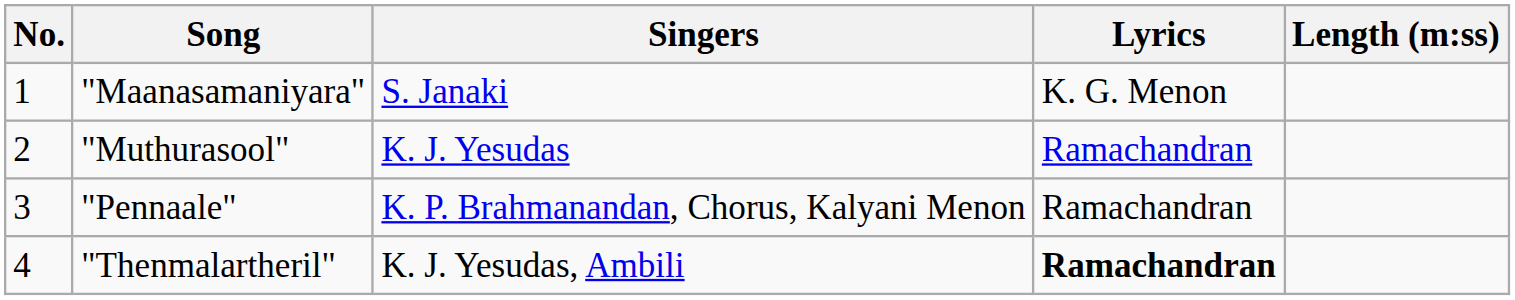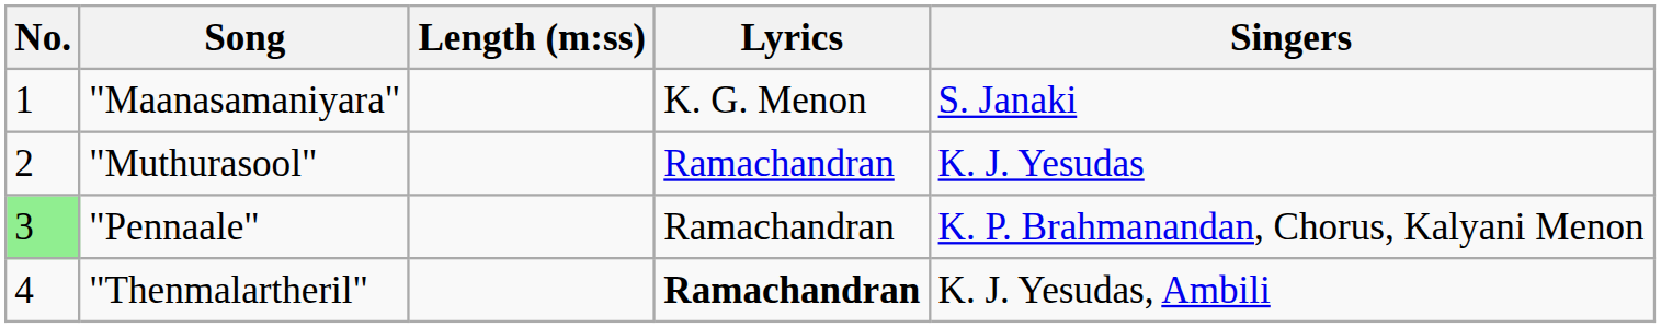 <table class="wikitable" style="font-size:95%;">
 <tr>
 <th>No.</th>
 <th>Song</th>
+<th>Length (m:ss)</th>
+<th>Lyrics</th>
 <th>Singers</th>
-<th>Lyrics</th>
-<th>Length (m:ss)</th>
 </tr>
 <tr>
 <td>1</td>
 <td>"Maanasamaniyara"</td>
+<td></td>
+<td>K. G. Menon</td>
 <td><a href='#'>S. Janaki</a></td>
-<td>K. G. Menon</td>
-<td></td>
 </tr>
 <tr>
 <td>2</td>
 <td>"Muthurasool"</td>
+<td></td>
+<td><a href='#'>Ramachandran</a></td>
 <td><a href='#'>K. J. Yesudas</a></td>
-<td><a href='#'>Ramachandran</a></td>
-<td></td>
 </tr>
 <tr>
-<td>3</td>
+<td style="background: lightgreen;">3</td>
 <td>"Pennaale"</td>
+<td></td>
+<td>Ramachandran</td>
 <td><a href='#'>K. P. Brahmanandan</a>, Chorus, Kalyani Menon</td>
-<td>Ramachandran</td>
-<td></td>
 </tr>
 <tr>
 <td>4</td>
 <td>"Thenmalartheril"</td>
+<td></td>
+<td><strong>Ramachandran</strong></td>
 <td>K. J. Yesudas, <a href='#'>Ambili</a></td>
-<td><strong>Ramachandran</strong></td>
-<td></td>
 </tr>
 </table>
